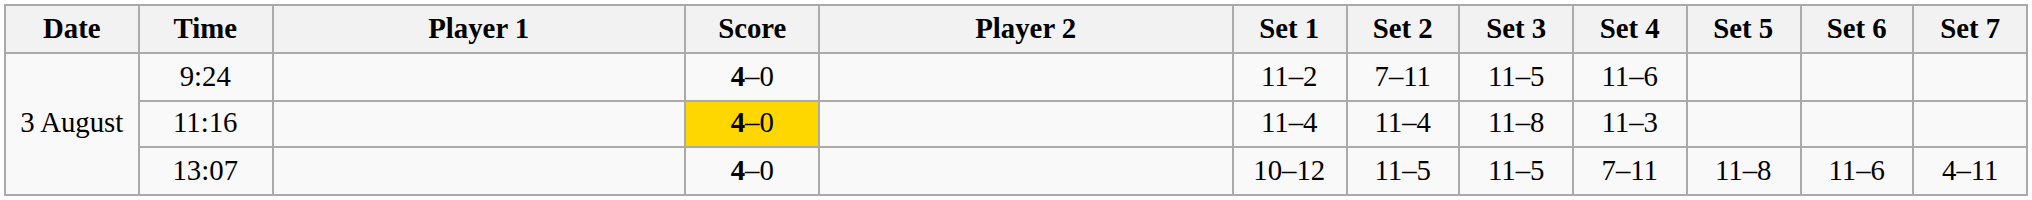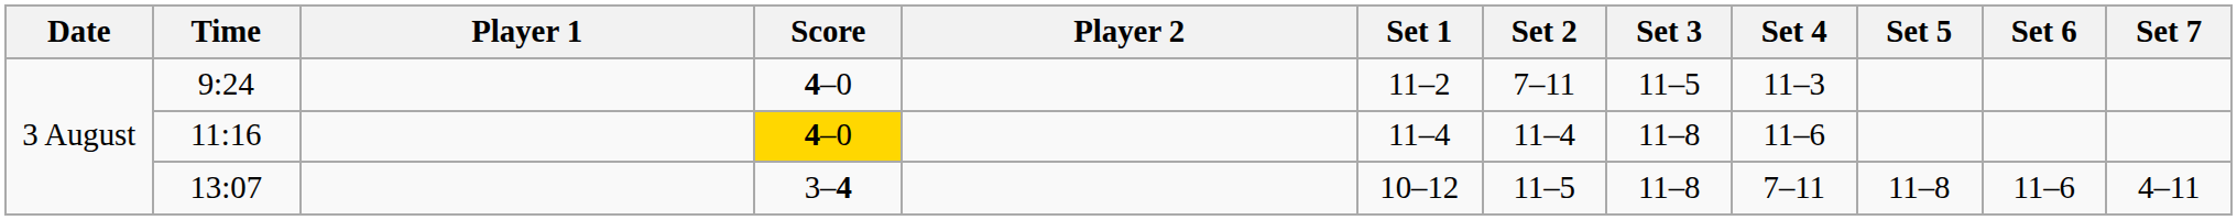 <table class="wikitable" style="text-align: center; font-size:90% ">
 <tr>
 <th width="60">Date</th>
 <th width="60">Time</th>
 <th align="right" width="200">Player 1</th>
 <th width="60">Score</th>
 <th align="left" width="200">Player 2</th>
 <th width="50">Set 1</th>
 <th width="50">Set 2</th>
 <th width="50">Set 3</th>
 <th width="50">Set 4</th>
 <th width="50">Set 5</th>
 <th width="50">Set 6</th>
 <th width="50">Set 7</th>
 </tr>
 <tr>
 <td rowspan=3>3 August</td>
 <td>9:24</td>
 <td align=left><strong></strong></td>
 <td align=center><strong>4</strong>–0</td>
 <td align=left></td>
 <td>11–2</td>
 <td>7–11</td>
 <td>11–5</td>
-<td>11–6</td>
+<td>11–3</td>
 <td></td>
 <td></td>
 <td></td>
 </tr>
 <tr>
 <td>11:16</td>
 <td align=left><strong></strong></td>
 <td align=center style="background: gold;"><strong>4</strong>–0</td>
 <td align=left></td>
 <td>11–4</td>
 <td>11–4</td>
 <td>11–8</td>
-<td>11–3</td>
+<td>11–6</td>
 <td></td>
 <td></td>
 <td></td>
 </tr>
 <tr>
 <td>13:07</td>
 <td align=left></td>
-<td align=center><strong>4</strong>–0</td>
+<td align=center>3–<strong>4</strong></td>
 <td align=left><strong></strong></td>
 <td>10–12</td>
 <td>11–5</td>
-<td>11–5</td>
+<td>11–8</td>
 <td>7–11</td>
 <td>11–8</td>
 <td>11–6</td>
 <td>4–11</td>
 </tr>
 </table>
